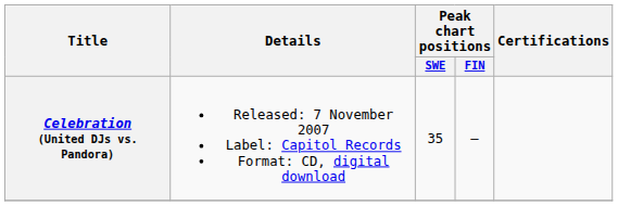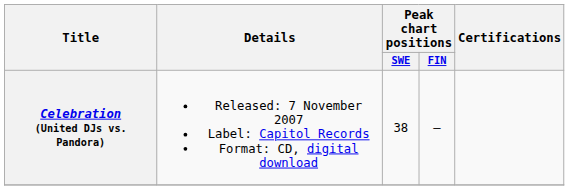 <table class="wikitable plainrowheaders" style="text-align:center;">
 <tr>
 <th scope="col" rowspan="2" style="width:12em;">Title</th>
 <th scope="col" rowspan="2" style="width:18em;">Details</th>
 <th scope="col" colspan="2">Peak chart positions</th>
 <th scope="col" rowspan="2">Certifications</th>
 </tr>
 <tr>
 <th scope="col" style="width:3em;font-size:85%;"><a href='#'>SWE</a><br></th>
 <th scope="col" style="width:3em;font-size:85%;"><a href='#'>FIN</a><br></th>
 </tr>
 <tr>
 <th scope="row"><em><a href='#'>Celebration</a></em> <br><small> (United DJs vs. Pandora) </small></th>
 <td><br><ul><li>Released: 7 November 2007</li><li>Label:  <a href='#'>Capitol Records</a></li><li>Format: CD, <a href='#'>digital download</a></li></ul></td>
-<td>35</td>
+<td>38</td>
 <td>—</td>
 <td></td>
 </tr>
 <tr>
 </tr>
 </table>
